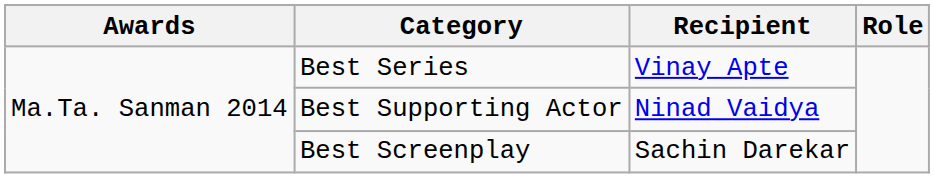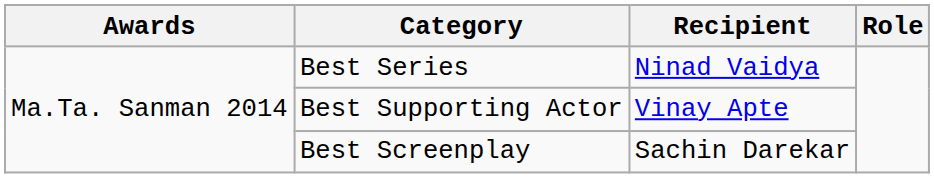 <table class="wikitable">
 <tr>
 <th>Awards</th>
 <th>Category</th>
 <th>Recipient</th>
 <th>Role</th>
 </tr>
 <tr>
 <td rowspan="3">Ma.Ta. Sanman 2014</td>
 <td>Best Series</td>
-<td><a href='#'>Vinay Apte</a></td>
+<td><a href='#'>Ninad Vaidya</a></td>
 <td rowspan="3"></td>
 </tr>
 <tr>
 <td>Best Supporting Actor</td>
-<td><a href='#'>Ninad Vaidya</a></td>
+<td><a href='#'>Vinay Apte</a></td>
 </tr>
 <tr>
 <td>Best Screenplay</td>
 <td>Sachin Darekar</td>
 </tr>
 </table>
